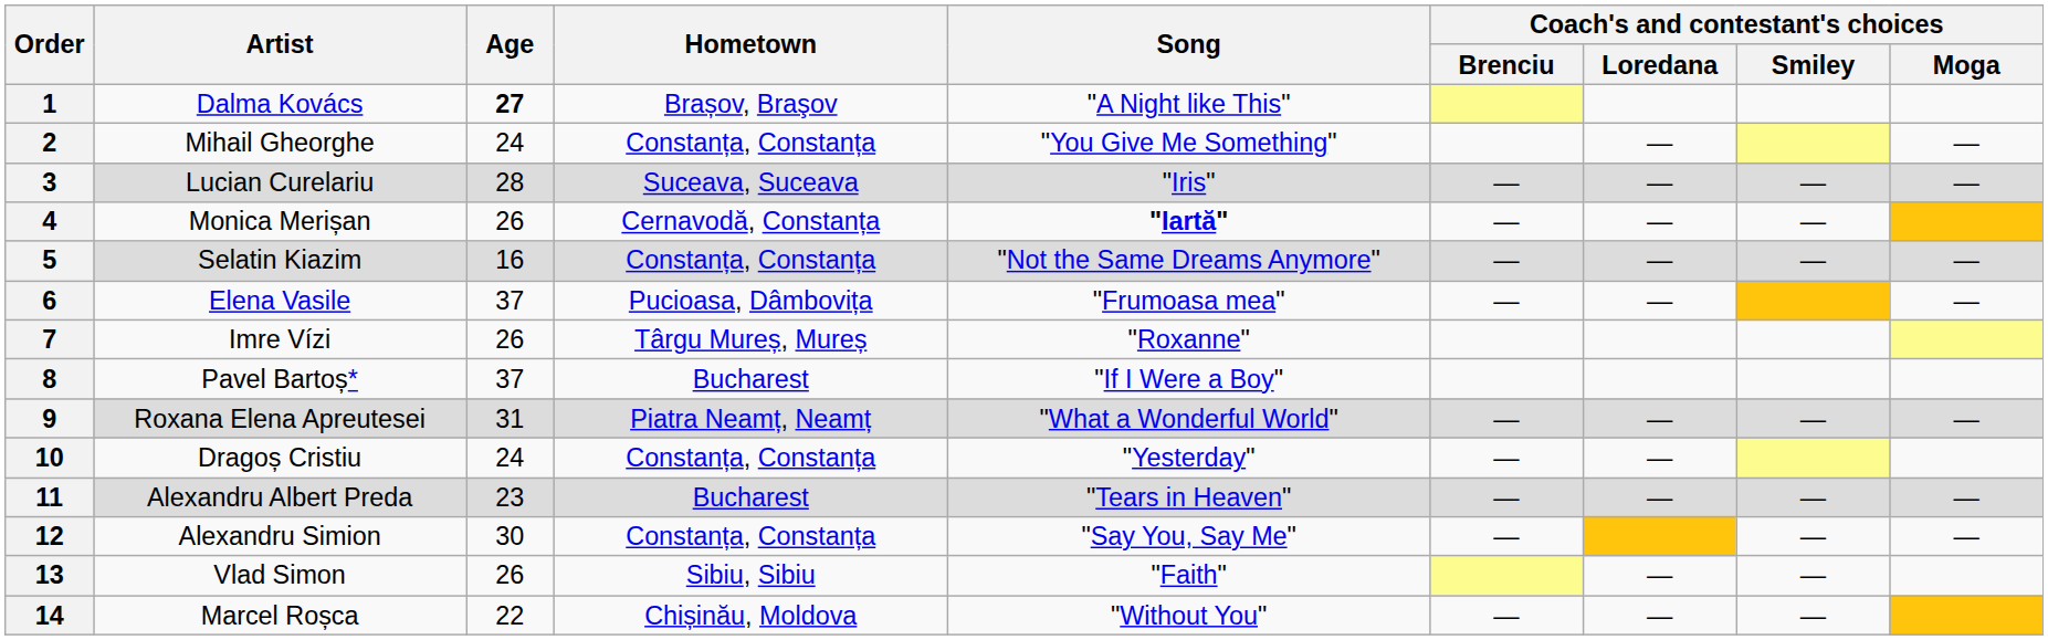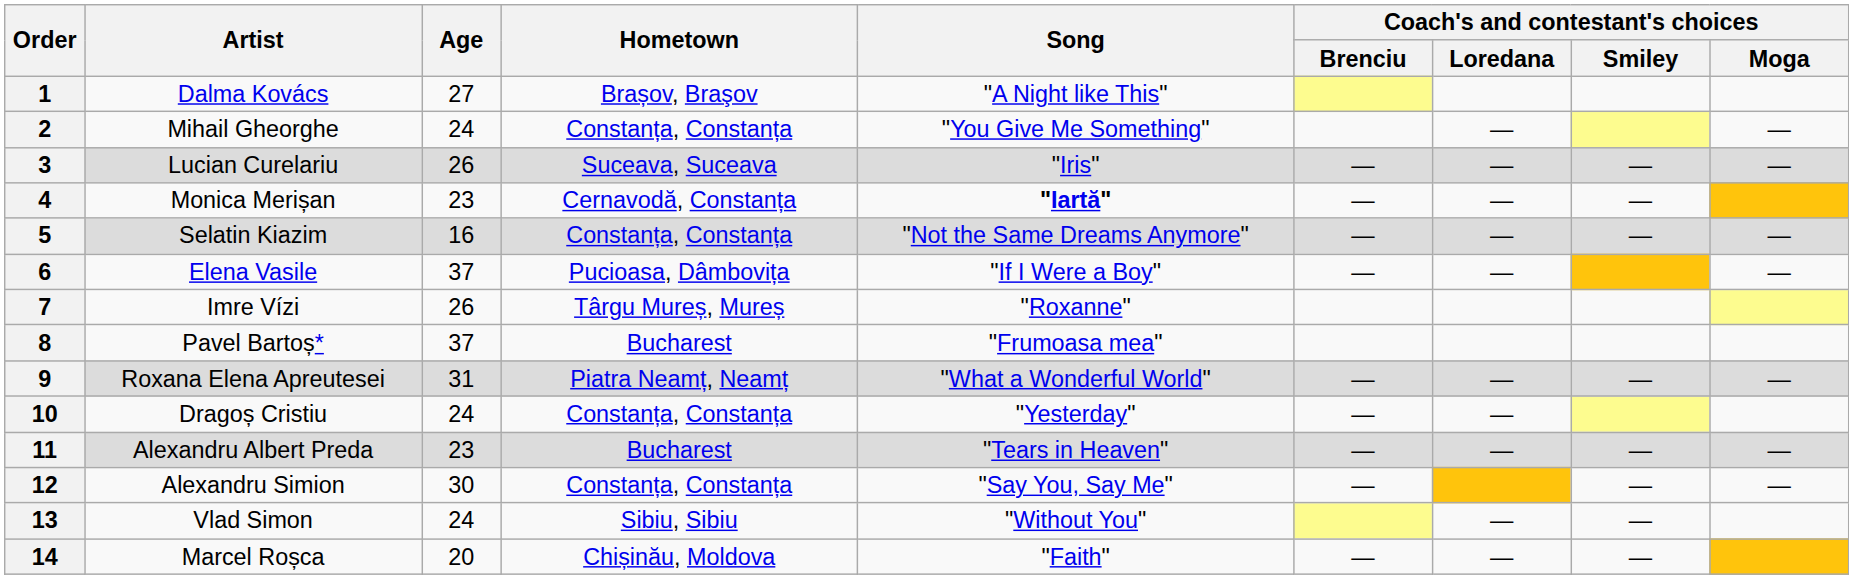 <table class="wikitable" style="text-align:center; line-height:17px; width:100%;">
 <tr>
 <th scope="col" rowspan="2" style="width:04%;">Order</th>
 <th scope="col" rowspan="2" style="width:17%;">Artist</th>
 <th scope="col" rowspan="2" style="width:04%;">Age</th>
 <th scope="col" rowspan="2" style="width:18%;">Hometown</th>
 <th scope="col" rowspan="2" style="width:22%;">Song</th>
 <th scope="col" colspan="4" style="width:24%;">Coach's and contestant's choices</th>
 </tr>
 <tr>
 <th style="width:07%;">Brenciu</th>
 <th style="width:07%;">Loredana</th>
 <th style="width:07%;">Smiley</th>
 <th style="width:07%;">Moga</th>
 </tr>
 <tr>
 <th>1</th>
 <td><a href='#'>Dalma Kovács</a></td>
-<td><strong>27</strong></td>
+<td>27</td>
 <td><a href='#'>Brașov</a>, <a href='#'>Braşov</a></td>
 <td>"<a href='#'>A Night like This</a>"</td>
 <td style="background:#fdfc8f;"><strong></strong></td>
 <td><strong></strong></td>
 <td><strong></strong></td>
 <td><strong></strong></td>
 </tr>
 <tr>
 <th>2</th>
 <td>Mihail Gheorghe</td>
 <td>24</td>
 <td><a href='#'>Constanța</a>, <a href='#'>Constanța</a></td>
 <td>"<a href='#'>You Give Me Something</a>"</td>
 <td><strong></strong></td>
 <td>—</td>
 <td style="background:#fdfc8f;"><strong></strong></td>
 <td>—</td>
 </tr>
 <tr style="background:#dcdcdc;">
 <th>3</th>
 <td>Lucian Curelariu</td>
-<td>28</td>
+<td>26</td>
 <td><a href='#'>Suceava</a>, <a href='#'>Suceava</a></td>
 <td>"<a href='#'>Iris</a>"</td>
 <td>—</td>
 <td>—</td>
 <td>—</td>
 <td>—</td>
 </tr>
 <tr>
 <th>4</th>
 <td>Monica Merișan</td>
-<td>26</td>
+<td>23</td>
 <td><a href='#'>Cernavodă</a>, <a href='#'>Constanța</a></td>
 <td><strong>"<a href='#'>Iartă</a>"</strong></td>
 <td>—</td>
 <td>—</td>
 <td>—</td>
 <td style="background:#ffc40c;"><strong></strong></td>
 </tr>
 <tr style="background:#dcdcdc;">
 <th>5</th>
 <td>Selatin Kiazim</td>
 <td>16</td>
 <td><a href='#'>Constanța</a>, <a href='#'>Constanța</a></td>
 <td>"<a href='#'>Not the Same Dreams Anymore</a>"</td>
 <td>—</td>
 <td>—</td>
 <td>—</td>
 <td>—</td>
 </tr>
 <tr>
 <th>6</th>
 <td><a href='#'>Elena Vasile</a></td>
 <td>37</td>
 <td><a href='#'>Pucioasa</a>, <a href='#'>Dâmbovița</a></td>
-<td>"<a href='#'>Frumoasa mea</a>"</td>
+<td>"<a href='#'>If I Were a Boy</a>"</td>
 <td>—</td>
 <td>—</td>
 <td style="background:#ffc40c;"><strong></strong></td>
 <td>—</td>
 </tr>
 <tr>
 <th>7</th>
 <td>Imre Vízi</td>
 <td>26</td>
 <td><a href='#'>Târgu Mureș</a>, <a href='#'>Mureș</a></td>
 <td>"<a href='#'>Roxanne</a>"</td>
 <td><strong></strong></td>
 <td><strong></strong></td>
 <td><strong></strong></td>
 <td style="background:#fdfc8f;"><strong></strong></td>
 </tr>
 <tr>
 <th>8</th>
 <td>Pavel Bartoș<span><a href='#'>*</a></span></td>
 <td>37</td>
 <td><a href='#'>Bucharest</a></td>
-<td>"<a href='#'>If I Were a Boy</a>"</td>
+<td>"<a href='#'>Frumoasa mea</a>"</td>
 <td><strong></strong></td>
 <td><strong></strong></td>
 <td><strong></strong></td>
 <td><strong></strong></td>
 </tr>
 <tr style="background:#dcdcdc;">
 <th>9</th>
 <td>Roxana Elena Apreutesei</td>
 <td>31</td>
 <td><a href='#'>Piatra Neamț</a>, <a href='#'>Neamț</a></td>
 <td>"<a href='#'>What a Wonderful World</a>"</td>
 <td>—</td>
 <td>—</td>
 <td>—</td>
 <td>—</td>
 </tr>
 <tr>
 <th>10</th>
 <td>Dragoș Cristiu</td>
 <td>24</td>
 <td><a href='#'>Constanța</a>, <a href='#'>Constanța</a></td>
 <td>"<a href='#'>Yesterday</a>"</td>
 <td>—</td>
 <td>—</td>
 <td style="background:#fdfc8f;"><strong></strong></td>
 <td><strong></strong></td>
 </tr>
 <tr style="background:#dcdcdc;">
 <th>11</th>
 <td>Alexandru Albert Preda</td>
 <td>23</td>
 <td><a href='#'>Bucharest</a></td>
 <td>"<a href='#'>Tears in Heaven</a>"</td>
 <td>—</td>
 <td>—</td>
 <td>—</td>
 <td>—</td>
 </tr>
 <tr>
 <th>12</th>
 <td>Alexandru Simion</td>
 <td>30</td>
 <td><a href='#'>Constanța</a>, <a href='#'>Constanța</a></td>
 <td>"<a href='#'>Say You, Say Me</a>"</td>
 <td>—</td>
 <td style="background:#ffc40c;"><strong></strong></td>
 <td>—</td>
 <td>—</td>
 </tr>
 <tr>
 <th>13</th>
 <td>Vlad Simon</td>
-<td>26</td>
+<td>24</td>
 <td><a href='#'>Sibiu</a>, <a href='#'>Sibiu</a></td>
-<td>"<a href='#'>Faith</a>"</td>
+<td>"<a href='#'>Without You</a>"</td>
 <td style="background:#fdfc8f;"><strong></strong></td>
 <td>—</td>
 <td>—</td>
 <td><strong></strong></td>
 </tr>
 <tr>
 <th>14</th>
 <td>Marcel Roșca</td>
-<td>22</td>
+<td>20</td>
 <td><a href='#'>Chișinău</a>, <a href='#'>Moldova</a></td>
-<td>"<a href='#'>Without You</a>"</td>
+<td>"<a href='#'>Faith</a>"</td>
 <td>—</td>
 <td>—</td>
 <td>—</td>
 <td style="background:#ffc40c;"><strong></strong></td>
 </tr>
 </table>
